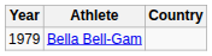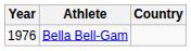 <table class="wikitable sortable">
 <tr>
 <th>Year</th>
 <th>Athlete</th>
 <th>Country</th>
 </tr>
 <tr>
-<td>1979</td>
+<td>1976</td>
 <td><a href='#'>Bella Bell-Gam</a></td>
 <td></td>
 </tr>
 </table>
